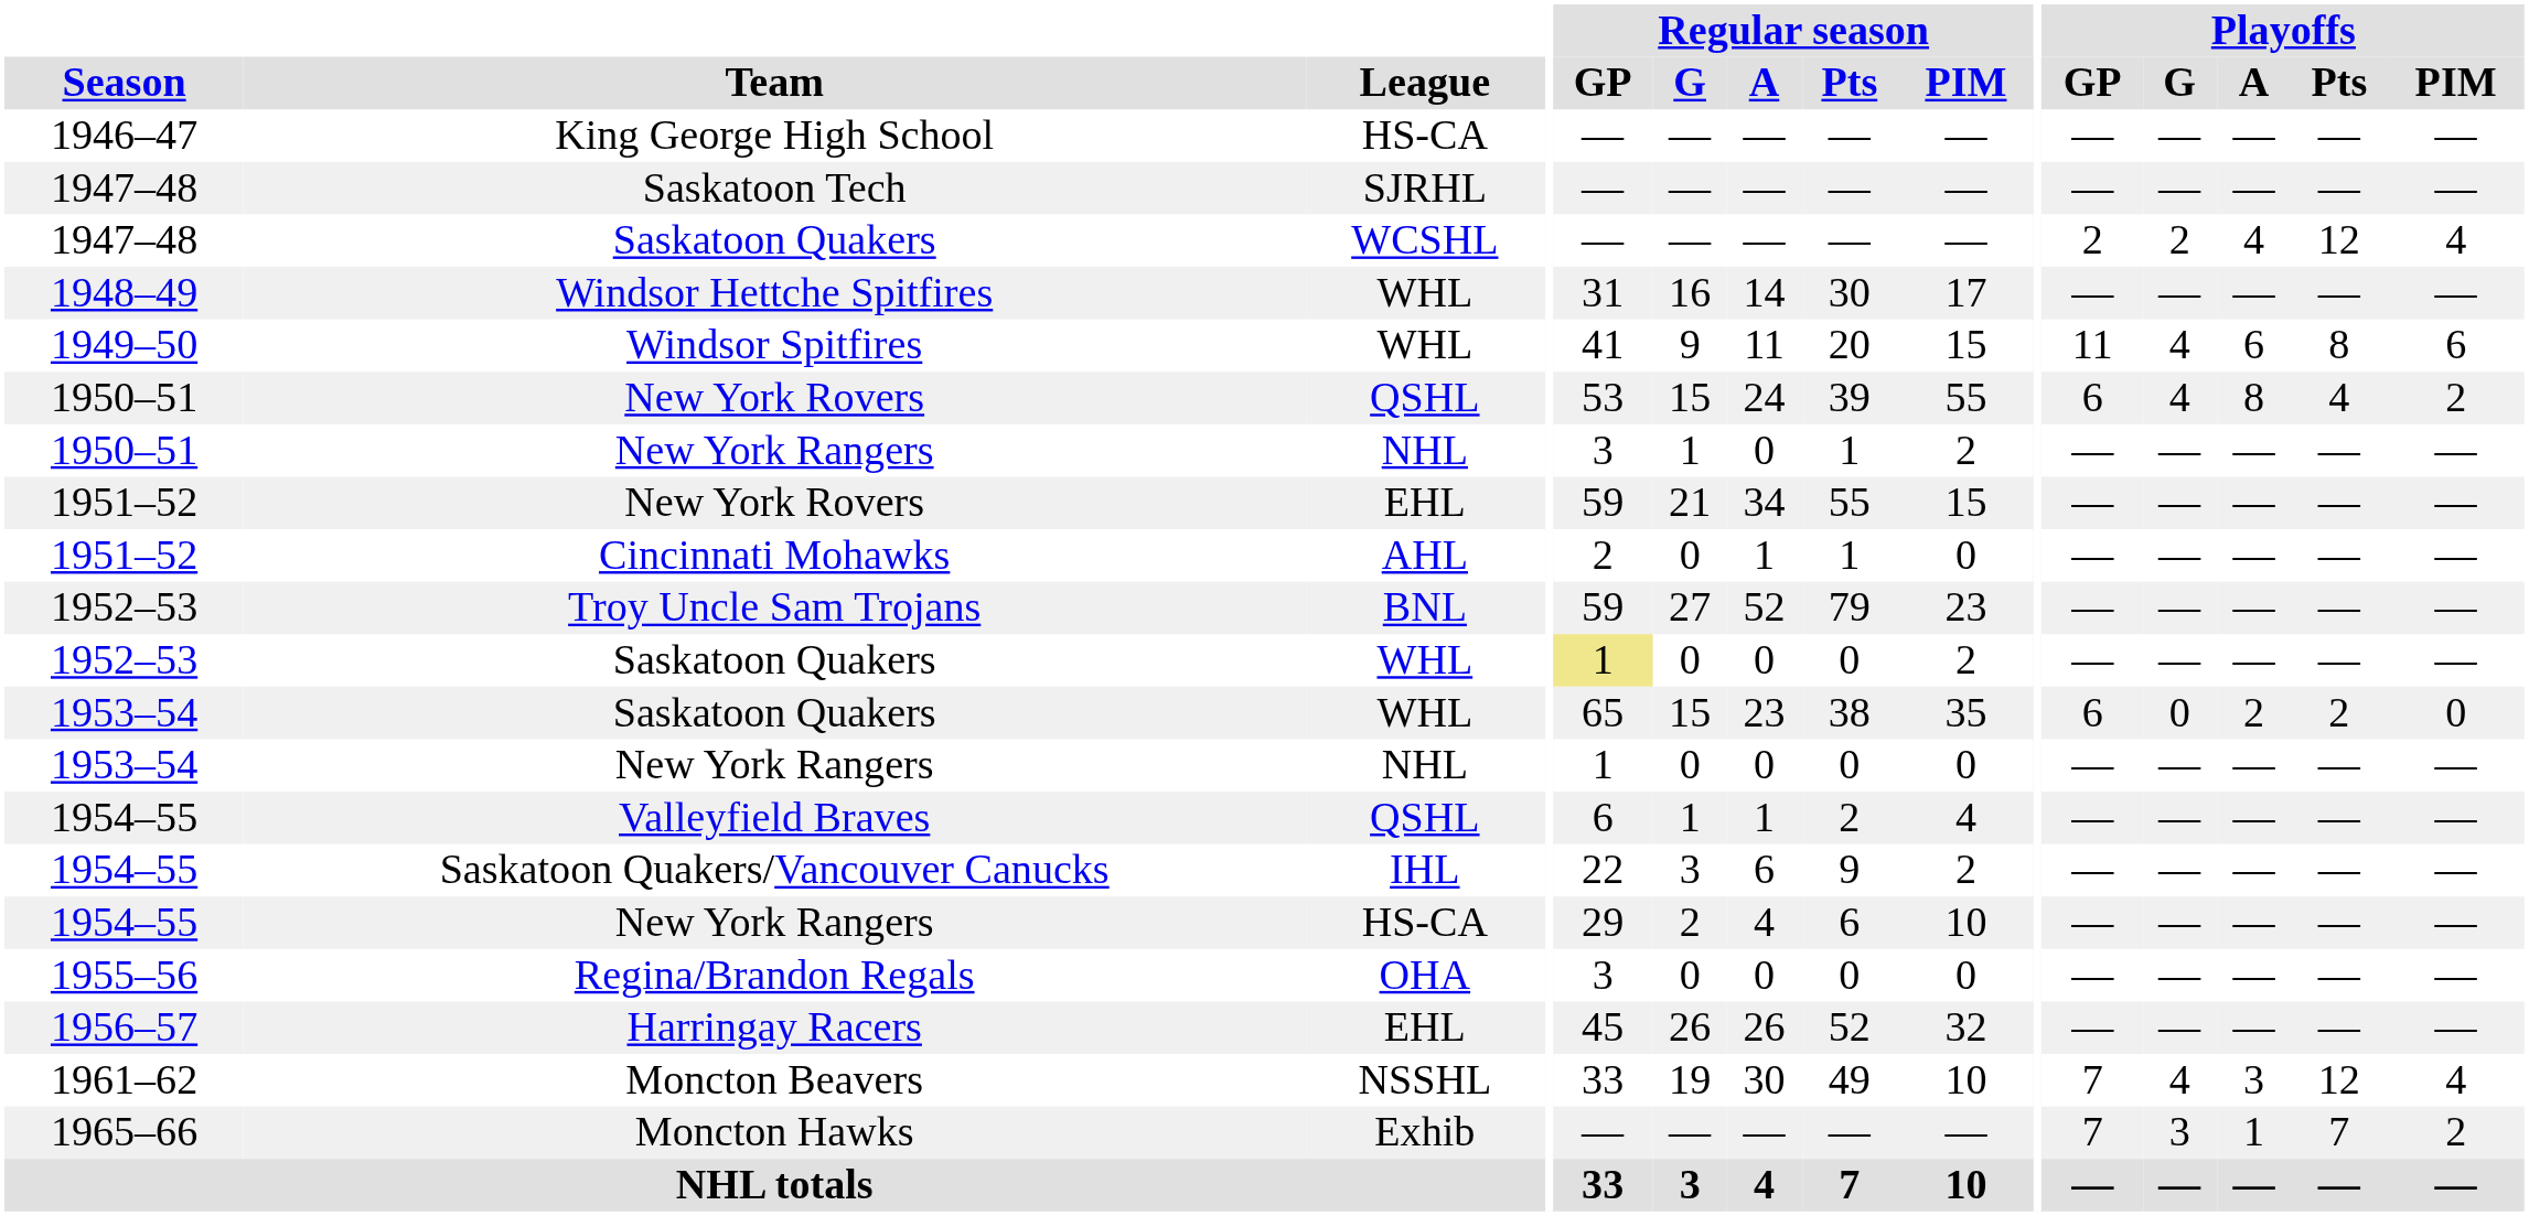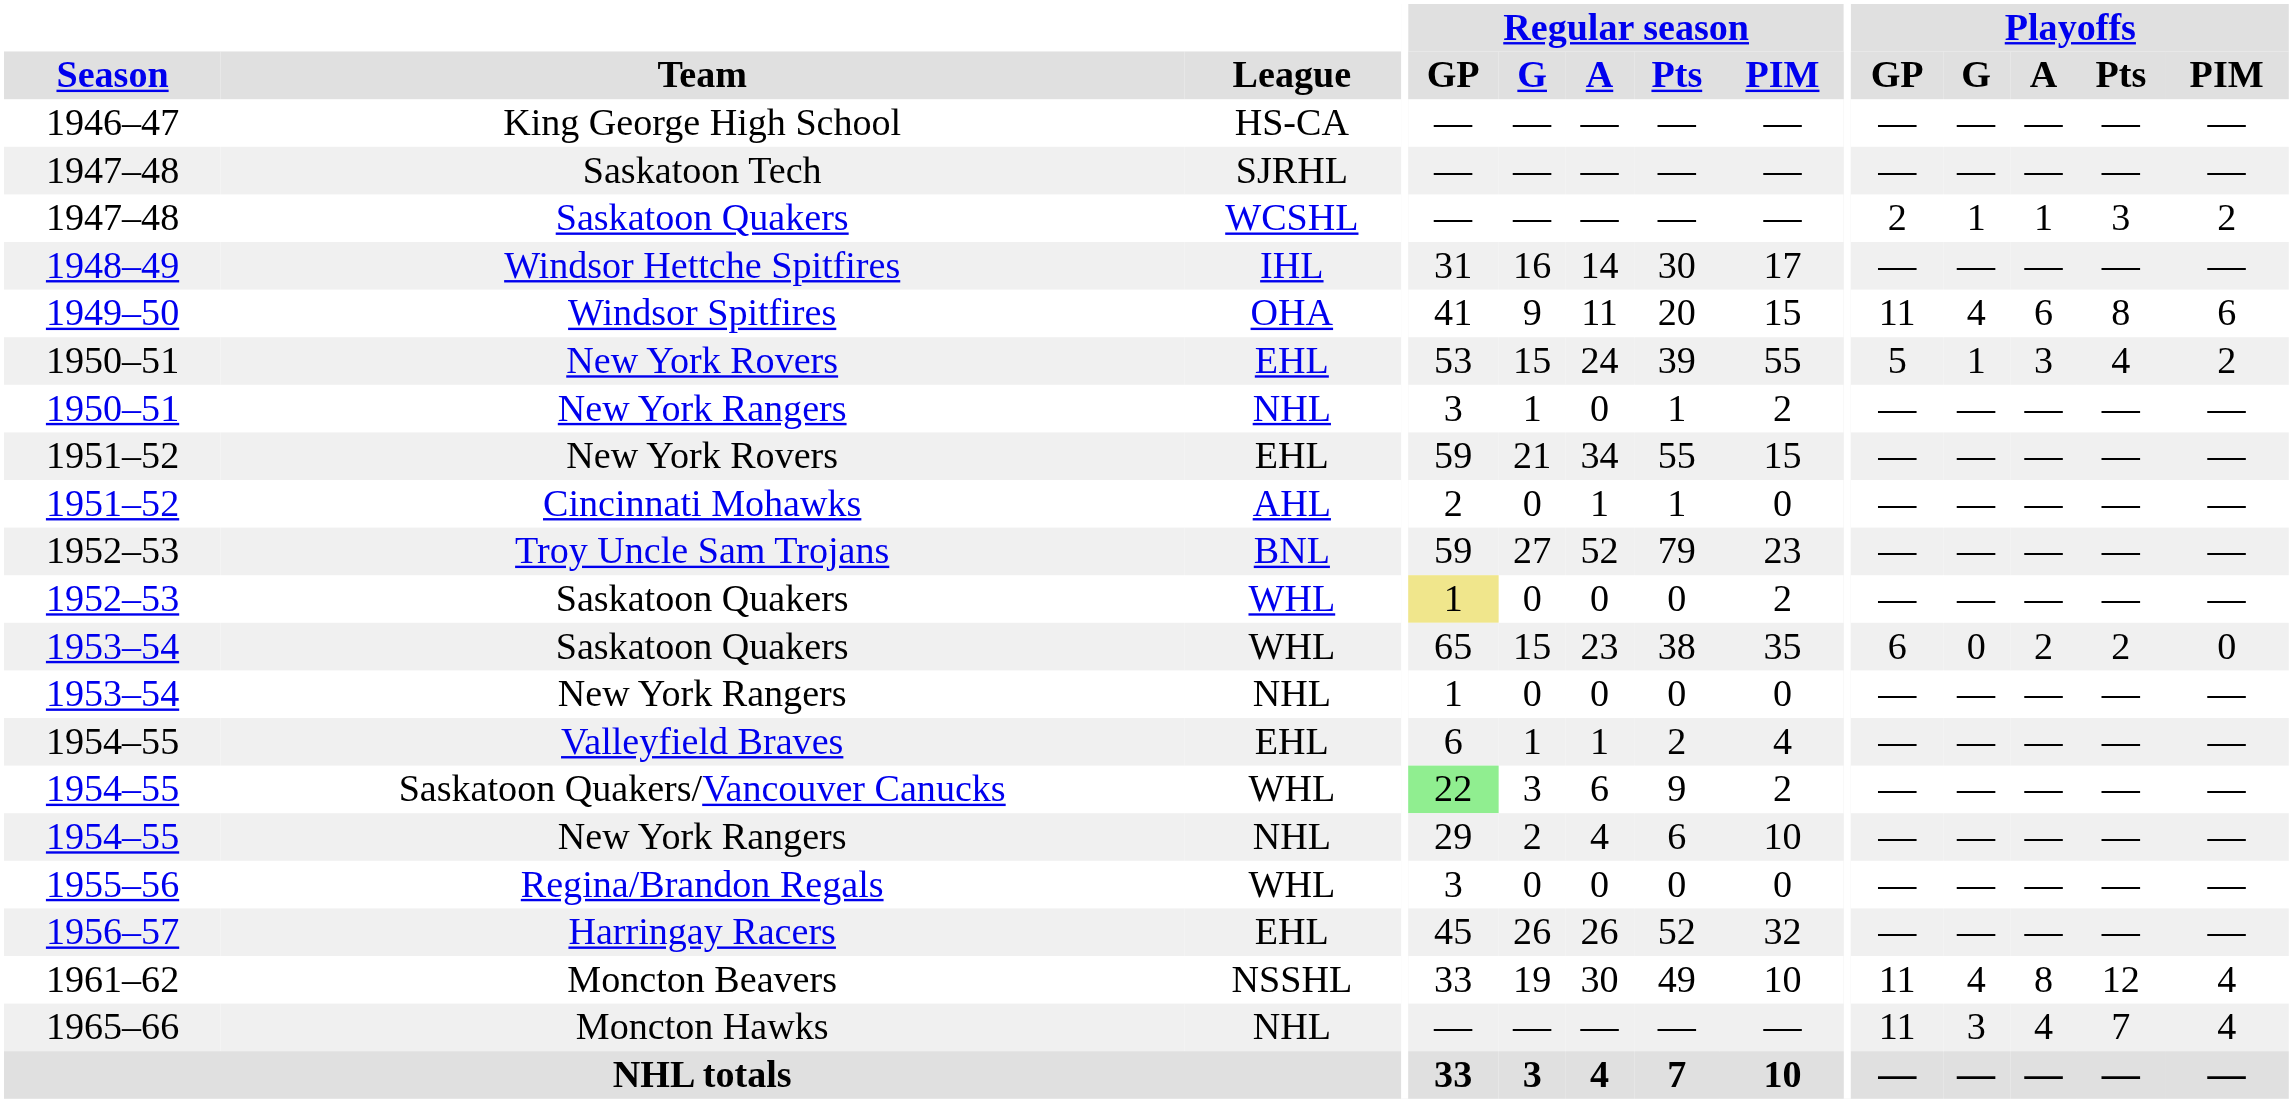 <table border="0" cellpadding="1" cellspacing="0" style="text-align:center; width:60em">
 <tr bgcolor="#e0e0e0">
 <th colspan="3" bgcolor="#ffffff"></th>
 <th rowspan="100" bgcolor="#ffffff"></th>
 <th colspan="5"><a href='#'>Regular season</a></th>
 <th rowspan="100" bgcolor="#ffffff"></th>
 <th colspan="5"><a href='#'>Playoffs</a></th>
 </tr>
 <tr bgcolor="#e0e0e0">
 <th><a href='#'>Season</a></th>
 <th>Team</th>
 <th>League</th>
 <th>GP</th>
 <th><a href='#'>G</a></th>
 <th><a href='#'>A</a></th>
 <th><a href='#'>Pts</a></th>
 <th><a href='#'>PIM</a></th>
 <th>GP</th>
 <th>G</th>
 <th>A</th>
 <th>Pts</th>
 <th>PIM</th>
 </tr>
 <tr>
 <td>1946–47</td>
 <td>King George High School</td>
 <td>HS-CA</td>
 <td>—</td>
 <td>—</td>
 <td>—</td>
 <td>—</td>
 <td>—</td>
 <td>—</td>
 <td>—</td>
 <td>—</td>
 <td>—</td>
 <td>—</td>
 </tr>
 <tr bgcolor="#f0f0f0">
 <td>1947–48</td>
 <td>Saskatoon Tech</td>
 <td>SJRHL</td>
 <td>—</td>
 <td>—</td>
 <td>—</td>
 <td>—</td>
 <td>—</td>
 <td>—</td>
 <td>—</td>
 <td>—</td>
 <td>—</td>
 <td>—</td>
 </tr>
 <tr>
 <td>1947–48</td>
 <td><a href='#'>Saskatoon Quakers</a></td>
 <td><a href='#'>WCSHL</a></td>
 <td>—</td>
 <td>—</td>
 <td>—</td>
 <td>—</td>
 <td>—</td>
 <td>2</td>
+<td>1</td>
+<td>1</td>
+<td>3</td>
 <td>2</td>
-<td>4</td>
-<td>12</td>
-<td>4</td>
 </tr>
 <tr bgcolor="#f0f0f0">
 <td><a href='#'>1948–49</a></td>
 <td><a href='#'>Windsor Hettche Spitfires</a></td>
-<td>WHL</td>
+<td><a href='#'>IHL</a></td>
 <td>31</td>
 <td>16</td>
 <td>14</td>
 <td>30</td>
 <td>17</td>
 <td>—</td>
 <td>—</td>
 <td>—</td>
 <td>—</td>
 <td>—</td>
 </tr>
 <tr>
 <td><a href='#'>1949–50</a></td>
 <td><a href='#'>Windsor Spitfires</a></td>
-<td>WHL</td>
+<td><a href='#'>OHA</a></td>
 <td>41</td>
 <td>9</td>
 <td>11</td>
 <td>20</td>
 <td>15</td>
 <td>11</td>
 <td>4</td>
 <td>6</td>
 <td>8</td>
 <td>6</td>
 </tr>
 <tr bgcolor="#f0f0f0">
 <td>1950–51</td>
 <td><a href='#'>New York Rovers</a></td>
-<td><a href='#'>QSHL</a></td>
+<td><a href='#'>EHL</a></td>
 <td>53</td>
 <td>15</td>
 <td>24</td>
 <td>39</td>
 <td>55</td>
-<td>6</td>
-<td>4</td>
-<td>8</td>
+<td>5</td>
+<td>1</td>
+<td>3</td>
 <td>4</td>
 <td>2</td>
 </tr>
 <tr>
 <td><a href='#'>1950–51</a></td>
 <td><a href='#'>New York Rangers</a></td>
 <td><a href='#'>NHL</a></td>
 <td>3</td>
 <td>1</td>
 <td>0</td>
 <td>1</td>
 <td>2</td>
 <td>—</td>
 <td>—</td>
 <td>—</td>
 <td>—</td>
 <td>—</td>
 </tr>
 <tr bgcolor="#f0f0f0">
 <td>1951–52</td>
 <td>New York Rovers</td>
 <td>EHL</td>
 <td>59</td>
 <td>21</td>
 <td>34</td>
 <td>55</td>
 <td>15</td>
 <td>—</td>
 <td>—</td>
 <td>—</td>
 <td>—</td>
 <td>—</td>
 </tr>
 <tr>
 <td><a href='#'>1951–52</a></td>
 <td><a href='#'>Cincinnati Mohawks</a></td>
 <td><a href='#'>AHL</a></td>
 <td>2</td>
 <td>0</td>
 <td>1</td>
 <td>1</td>
 <td>0</td>
 <td>—</td>
 <td>—</td>
 <td>—</td>
 <td>—</td>
 <td>—</td>
 </tr>
 <tr bgcolor="#f0f0f0">
 <td>1952–53</td>
 <td><a href='#'>Troy Uncle Sam Trojans</a></td>
 <td><a href='#'>BNL</a></td>
 <td>59</td>
 <td>27</td>
 <td>52</td>
 <td>79</td>
 <td>23</td>
 <td>—</td>
 <td>—</td>
 <td>—</td>
 <td>—</td>
 <td>—</td>
 </tr>
 <tr>
 <td><a href='#'>1952–53</a></td>
 <td>Saskatoon Quakers</td>
 <td><a href='#'>WHL</a></td>
 <td style="background: khaki;">1</td>
 <td>0</td>
 <td>0</td>
 <td>0</td>
 <td>2</td>
 <td>—</td>
 <td>—</td>
 <td>—</td>
 <td>—</td>
 <td>—</td>
 </tr>
 <tr bgcolor="#f0f0f0">
 <td><a href='#'>1953–54</a></td>
 <td>Saskatoon Quakers</td>
 <td>WHL</td>
 <td>65</td>
 <td>15</td>
 <td>23</td>
 <td>38</td>
 <td>35</td>
 <td>6</td>
 <td>0</td>
 <td>2</td>
 <td>2</td>
 <td>0</td>
 </tr>
 <tr>
 <td><a href='#'>1953–54</a></td>
 <td>New York Rangers</td>
 <td>NHL</td>
 <td>1</td>
 <td>0</td>
 <td>0</td>
 <td>0</td>
 <td>0</td>
 <td>—</td>
 <td>—</td>
 <td>—</td>
 <td>—</td>
 <td>—</td>
 </tr>
 <tr bgcolor="#f0f0f0">
 <td>1954–55</td>
 <td><a href='#'>Valleyfield Braves</a></td>
-<td><a href='#'>QSHL</a></td>
+<td>EHL</td>
 <td>6</td>
 <td>1</td>
 <td>1</td>
 <td>2</td>
 <td>4</td>
 <td>—</td>
 <td>—</td>
 <td>—</td>
 <td>—</td>
 <td>—</td>
 </tr>
 <tr>
 <td><a href='#'>1954–55</a></td>
 <td>Saskatoon Quakers/<a href='#'>Vancouver Canucks</a></td>
-<td><a href='#'>IHL</a></td>
-<td>22</td>
+<td>WHL</td>
+<td style="background: lightgreen;">22</td>
 <td>3</td>
 <td>6</td>
 <td>9</td>
 <td>2</td>
 <td>—</td>
 <td>—</td>
 <td>—</td>
 <td>—</td>
 <td>—</td>
 </tr>
 <tr bgcolor="#f0f0f0">
 <td><a href='#'>1954–55</a></td>
 <td>New York Rangers</td>
-<td>HS-CA</td>
+<td>NHL</td>
 <td>29</td>
 <td>2</td>
 <td>4</td>
 <td>6</td>
 <td>10</td>
 <td>—</td>
 <td>—</td>
 <td>—</td>
 <td>—</td>
 <td>—</td>
 </tr>
 <tr>
 <td><a href='#'>1955–56</a></td>
 <td><a href='#'>Regina/Brandon Regals</a></td>
-<td><a href='#'>OHA</a></td>
+<td>WHL</td>
 <td>3</td>
 <td>0</td>
 <td>0</td>
 <td>0</td>
 <td>0</td>
 <td>—</td>
 <td>—</td>
 <td>—</td>
 <td>—</td>
 <td>—</td>
 </tr>
 <tr bgcolor="#f0f0f0">
 <td><a href='#'>1956–57</a></td>
 <td><a href='#'>Harringay Racers</a></td>
 <td>EHL</td>
 <td>45</td>
 <td>26</td>
 <td>26</td>
 <td>52</td>
 <td>32</td>
 <td>—</td>
 <td>—</td>
 <td>—</td>
 <td>—</td>
 <td>—</td>
 </tr>
 <tr>
 <td>1961–62</td>
 <td>Moncton Beavers</td>
 <td>NSSHL</td>
 <td>33</td>
 <td>19</td>
 <td>30</td>
 <td>49</td>
 <td>10</td>
-<td>7</td>
+<td>11</td>
 <td>4</td>
-<td>3</td>
+<td>8</td>
 <td>12</td>
 <td>4</td>
 </tr>
 <tr bgcolor="#f0f0f0">
 <td>1965–66</td>
 <td>Moncton Hawks</td>
-<td>Exhib</td>
+<td>NHL</td>
 <td>—</td>
 <td>—</td>
 <td>—</td>
 <td>—</td>
 <td>—</td>
+<td>11</td>
+<td>3</td>
+<td>4</td>
 <td>7</td>
-<td>3</td>
-<td>1</td>
-<td>7</td>
-<td>2</td>
+<td>4</td>
 </tr>
 <tr bgcolor="#e0e0e0">
 <th colspan="3">NHL totals</th>
 <th>33</th>
 <th>3</th>
 <th>4</th>
 <th>7</th>
 <th>10</th>
 <th>—</th>
 <th>—</th>
 <th>—</th>
 <th>—</th>
 <th>—</th>
 </tr>
 </table>
